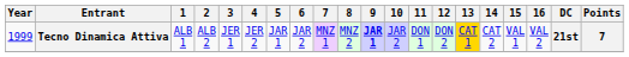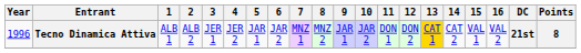 <table class="wikitable" style="text-align:center; font-size:85%">
 <tr>
 <th>Year</th>
 <th>Entrant</th>
 <th>1</th>
 <th>2</th>
 <th>3</th>
 <th>4</th>
 <th>5</th>
 <th>6</th>
 <th>7</th>
 <th>8</th>
 <th>9</th>
 <th>10</th>
 <th>11</th>
 <th>12</th>
 <th>13</th>
 <th>14</th>
 <th>15</th>
 <th>16</th>
 <th>DC</th>
 <th>Points</th>
 </tr>
 <tr>
-<td><a href='#'>1999</a></td>
+<td><a href='#'>1996</a></td>
 <th nowrap>Tecno Dinamica Attiva</th>
 <td><a href='#'>ALB<br>1</a></td>
 <td><a href='#'>ALB<br>2</a></td>
 <td><a href='#'>JER<br>1</a></td>
 <td><a href='#'>JER<br>2</a></td>
 <td><a href='#'>JAR<br>1</a></td>
 <td><a href='#'>JAR<br>2</a></td>
 <td bgcolor="#EFCFFF"><a href='#'>MNZ<br>1</a><br></td>
 <td bgcolor="#DFFFDF"><a href='#'>MNZ<br>2</a><br></td>
-<td bgcolor="#cfcfff"><strong><a href='#'>JAR<br>1</a><br></strong></td>
+<td bgcolor="#cfcfff"><a href='#'>JAR<br>1</a><br></td>
 <td bgcolor="#cfcfff"><a href='#'>JAR<br>2</a><br></td>
 <td bgcolor="#DFFFDF"><a href='#'>DON<br>1</a><br></td>
 <td bgcolor="#DFFFDF"><a href='#'>DON<br>2</a><br></td>
 <td style="background: gold;"><a href='#'>CAT<br>1</a></td>
 <td><a href='#'>CAT<br>2</a></td>
 <td><a href='#'>VAL<br>1</a></td>
 <td><a href='#'>VAL<br>2</a></td>
 <th>21st</th>
-<th>7</th>
+<th>8</th>
 </tr>
 <tr>
 </tr>
 </table>
